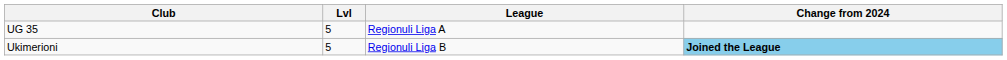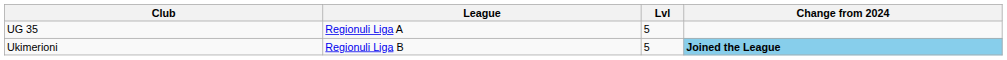 <table class="wikitable sortable" width=100% style="font-size:85%">
 <tr>
 <th width=10%>Club</th>
+<th width=10%>League</th>
 <th width=1%>Lvl</th>
-<th width=10%>League</th>
 <th width=10%>Change from 2024</th>
 </tr>
 <tr>
 <td>UG 35</td>
+<td><a href='#'>Regionuli Liga</a> A</td>
 <td>5</td>
-<td><a href='#'>Regionuli Liga</a> A</td>
 <td></td>
 </tr>
 <tr>
 <td>Ukimerioni</td>
+<td><a href='#'>Regionuli Liga</a> B</td>
 <td>5</td>
-<td><a href='#'>Regionuli Liga</a> B</td>
 <td style="background:skyblue"><strong>Joined the League</strong></td>
 </tr>
 </table>
